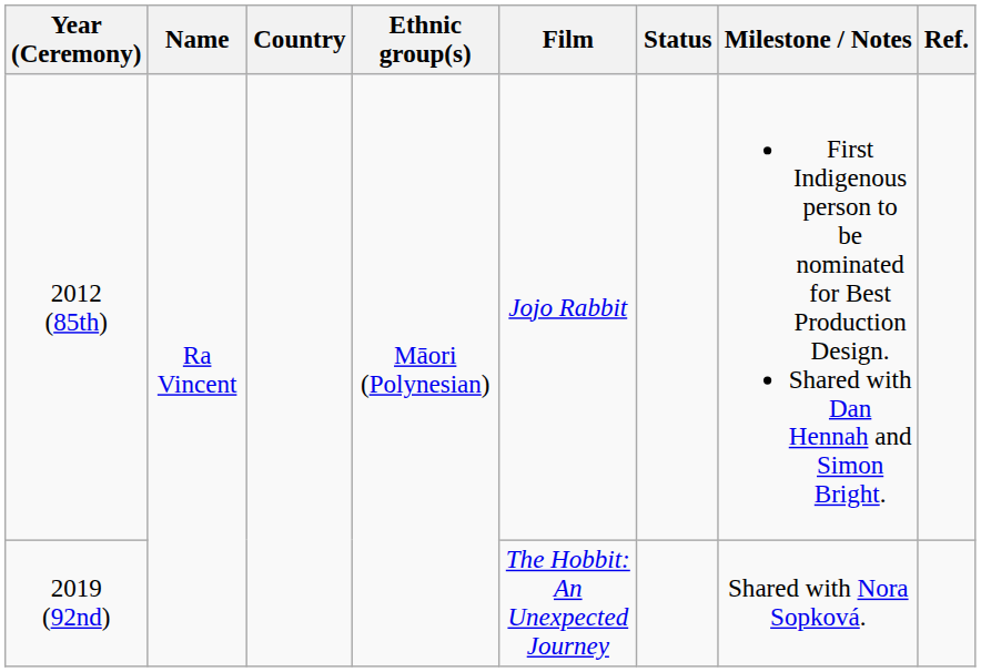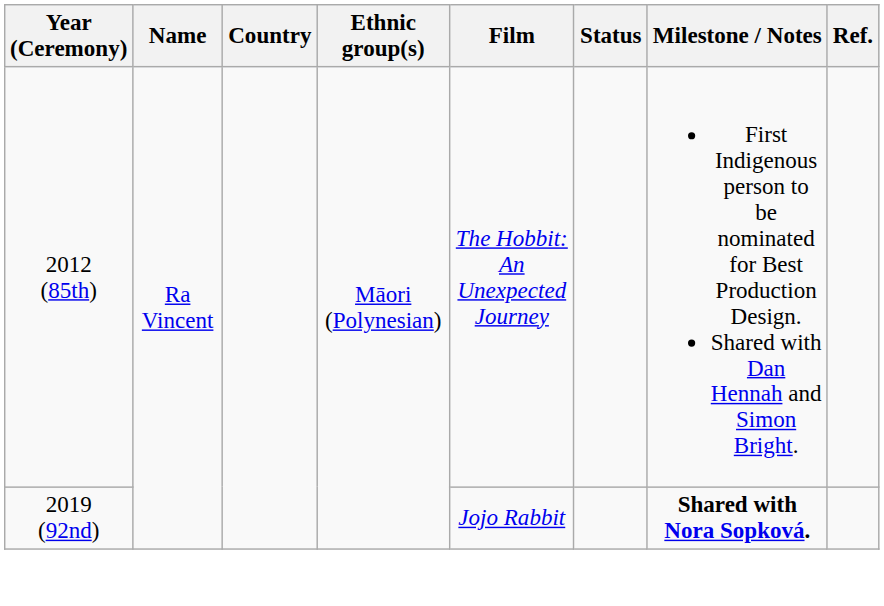 <table class="wikitable" style="text-align: center">
 <tr style="background:#ebf5ff;">
 <th style="width:75px;">Year<br>(Ceremony)</th>
 <th style="width:300px;">Name</th>
 <th width="75">Country</th>
 <th style="width:250px;">Ethnic group(s)</th>
 <th style="width:250px;">Film</th>
 <th style="width:80px;">Status</th>
 <th style="width:400px;">Milestone / Notes</th>
 <th style="width:50px;">Ref.</th>
 </tr>
 <tr>
 <td>2012<br>(<a href='#'>85th</a>)</td>
 <td rowspan=2><a href='#'>Ra Vincent</a></td>
 <td rowspan=2></td>
 <td rowspan=2><a href='#'>Māori</a><br>(<a href='#'>Polynesian</a>)</td>
-<td><em><a href='#'>Jojo Rabbit</a></em></td>
+<td><em><a href='#'>The Hobbit: An Unexpected Journey</a></em></td>
 <td></td>
 <td><br><ul><li>First Indigenous person to be nominated for Best Production Design.</li><li>Shared with <a href='#'>Dan Hennah</a> and <a href='#'>Simon Bright</a>.</li></ul></td>
 <td></td>
 </tr>
 <tr>
 <td>2019<br>(<a href='#'>92nd</a>)</td>
-<td><em><a href='#'>The Hobbit: An Unexpected Journey</a></em></td>
+<td><em><a href='#'>Jojo Rabbit</a></em></td>
 <td></td>
-<td>Shared with <a href='#'>Nora Sopková</a>.</td>
+<td><strong>Shared with <a href='#'>Nora Sopková</a>.</strong></td>
 <td></td>
 </tr>
 </table>
